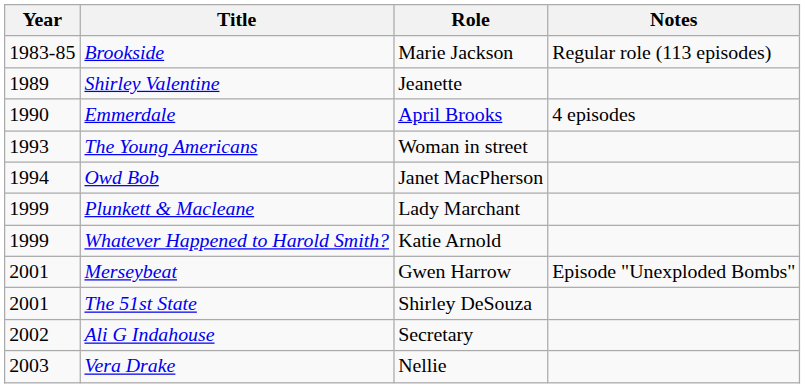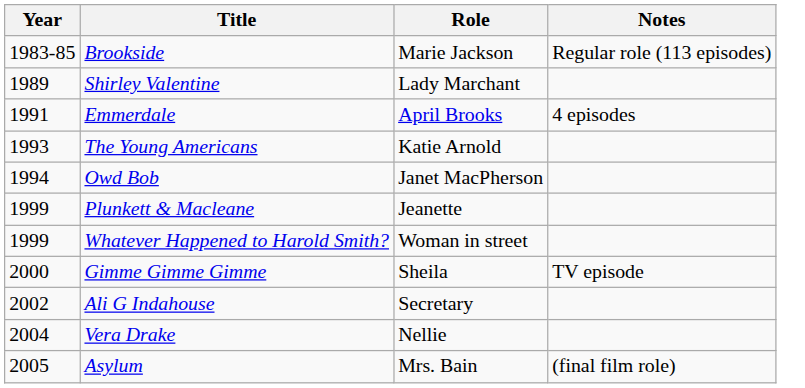 <table class="wikitable">
 <tr>
 <th>Year</th>
 <th>Title</th>
 <th>Role</th>
 <th>Notes</th>
 </tr>
 <tr>
 <td>1983-85</td>
 <td><em><a href='#'>Brookside</a></em></td>
 <td>Marie Jackson</td>
 <td>Regular role (113 episodes)</td>
 </tr>
 <tr>
 <td>1989</td>
 <td><em><a href='#'>Shirley Valentine</a></em></td>
-<td>Jeanette</td>
+<td>Lady Marchant</td>
 <td></td>
 </tr>
 <tr>
-<td>1990</td>
+<td>1991</td>
 <td><em><a href='#'>Emmerdale</a></em></td>
 <td><a href='#'>April Brooks</a></td>
 <td>4 episodes</td>
 </tr>
 <tr>
 <td>1993</td>
 <td><em><a href='#'>The Young Americans</a></em></td>
-<td>Woman in street</td>
+<td>Katie Arnold</td>
 <td></td>
 </tr>
 <tr>
 <td>1994</td>
 <td><em><a href='#'>Owd Bob</a></em></td>
 <td>Janet MacPherson</td>
 <td></td>
 </tr>
 <tr>
 <td>1999</td>
 <td><em><a href='#'>Plunkett & Macleane</a></em></td>
-<td>Lady Marchant</td>
+<td>Jeanette</td>
 <td></td>
 </tr>
 <tr>
 <td>1999</td>
 <td><em><a href='#'>Whatever Happened to Harold Smith?</a></em></td>
-<td>Katie Arnold</td>
+<td>Woman in street</td>
 <td></td>
 </tr>
 <tr>
-<td>2001</td>
-<td><em><a href='#'>Merseybeat</a></em></td>
-<td>Gwen Harrow</td>
-<td>Episode  "Unexploded Bombs"</td>
-</tr>
-<tr>
-<td>2001</td>
-<td><em><a href='#'>The 51st State</a></em></td>
-<td>Shirley DeSouza</td>
-<td></td>
+<td>2000</td>
+<td><em><a href='#'>Gimme Gimme Gimme</a></em></td>
+<td>Sheila</td>
+<td>TV episode</td>
 </tr>
 <tr>
 <td>2002</td>
 <td><em><a href='#'>Ali G Indahouse</a></em></td>
 <td>Secretary</td>
 <td></td>
 </tr>
 <tr>
-<td>2003</td>
+<td>2004</td>
 <td><em><a href='#'>Vera Drake</a></em></td>
 <td>Nellie</td>
 <td></td>
 </tr>
+<tr>
+<td>2005</td>
+<td><em><a href='#'>Asylum</a></em></td>
+<td>Mrs. Bain</td>
+<td>(final film role)</td>
+</tr>
 </table>
